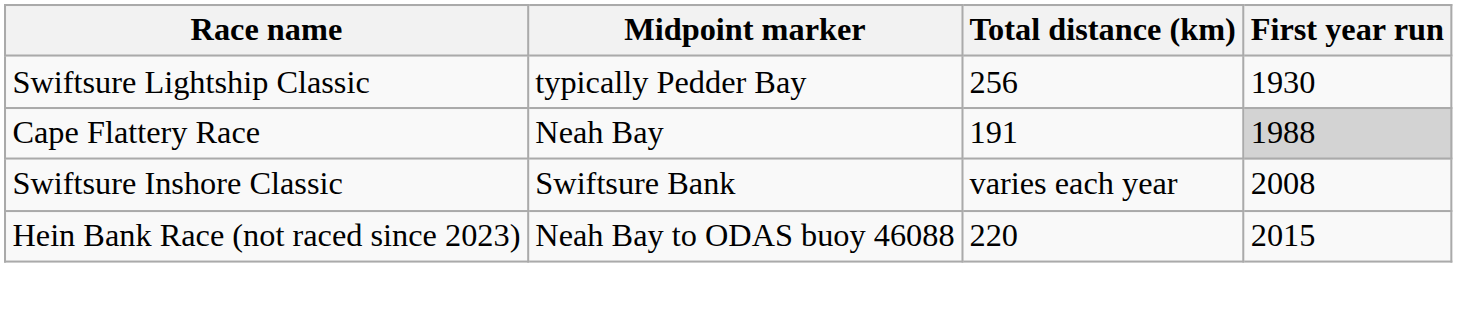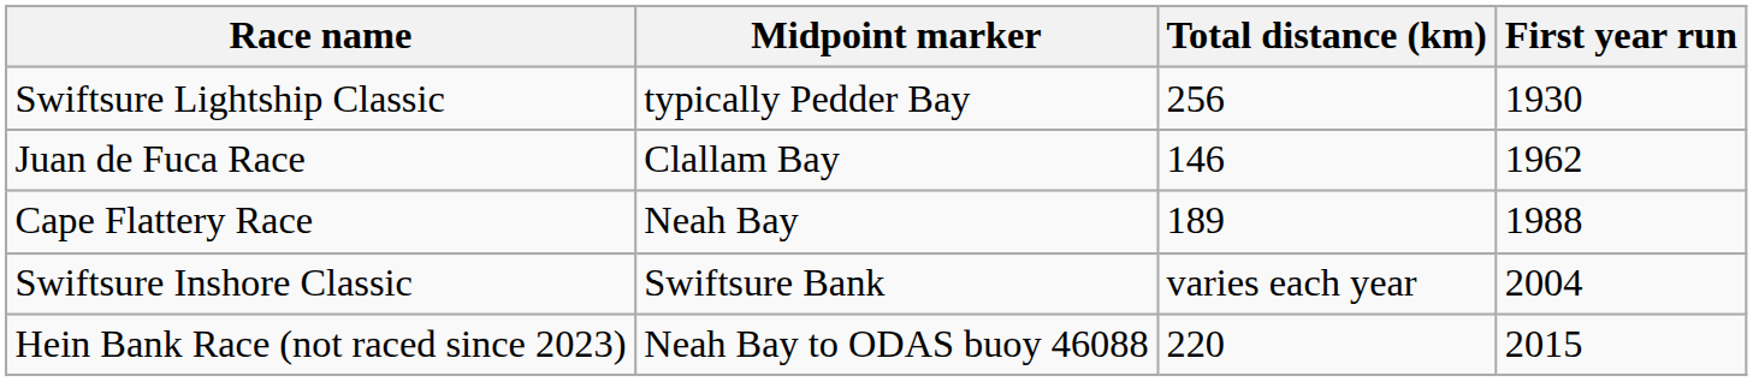 <table class="wikitable">
 <tr>
 <th>Race name</th>
 <th>Midpoint marker</th>
 <th>Total distance (km)</th>
 <th>First year run</th>
 </tr>
 <tr>
 <td>Swiftsure Lightship Classic</td>
 <td>typically Pedder Bay</td>
 <td>256</td>
 <td>1930</td>
 </tr>
 <tr>
+<td>Juan de Fuca Race</td>
+<td>Clallam Bay</td>
+<td>146</td>
+<td>1962</td>
+</tr>
+<tr>
 <td>Cape Flattery Race</td>
 <td>Neah Bay</td>
-<td>191</td>
-<td style="background: lightgrey;">1988</td>
+<td>189</td>
+<td>1988</td>
 </tr>
 <tr>
 <td>Swiftsure Inshore Classic</td>
 <td>Swiftsure Bank</td>
 <td>varies each year</td>
-<td>2008</td>
+<td>2004</td>
 </tr>
 <tr>
 <td>Hein Bank Race (not raced since 2023)</td>
 <td>Neah Bay to ODAS buoy 46088</td>
 <td>220</td>
 <td>2015</td>
 </tr>
 </table>
